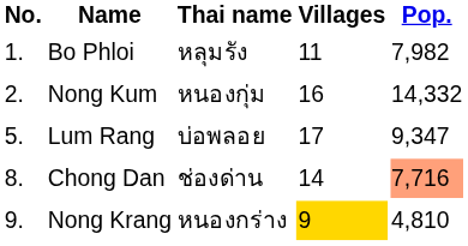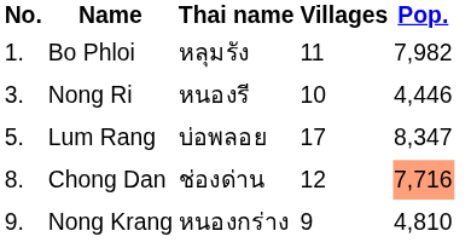 <table>
 <tr>
 <th>No.</th>
 <th>Name</th>
 <th>Thai name</th>
 <th>Villages</th>
 <th><a href='#'>Pop.</a></th>
 </tr>
 <tr>
 <td>1.</td>
 <td>Bo Phloi</td>
 <td>หลุมรัง</td>
 <td>11</td>
 <td>7,982</td>
 <td></td>
 </tr>
 <tr>
-<td>2.</td>
-<td>Nong Kum</td>
-<td>หนองกุ่ม</td>
-<td>16</td>
-<td>14,332</td>
+<td>3.</td>
+<td>Nong Ri</td>
+<td>หนองรี</td>
+<td>10</td>
+<td>4,446</td>
 <td></td>
 </tr>
 <tr>
 <td>5.</td>
 <td>Lum Rang</td>
 <td>บ่อพลอย</td>
 <td>17</td>
-<td>9,347</td>
+<td>8,347</td>
 <td></td>
 </tr>
 <tr>
 <td>8.</td>
 <td>Chong Dan</td>
 <td>ช่องด่าน</td>
-<td>14</td>
+<td>12</td>
 <td style="background: lightsalmon;">7,716</td>
 <td></td>
 </tr>
 <tr>
 <td>9.</td>
 <td>Nong Krang</td>
 <td>หนองกร่าง</td>
-<td style="background: gold;">9</td>
+<td>9</td>
 <td>4,810</td>
 <td></td>
 </tr>
 </table>
